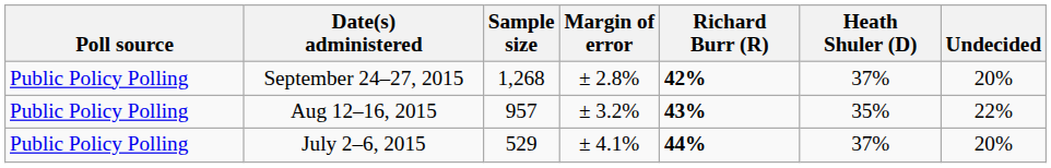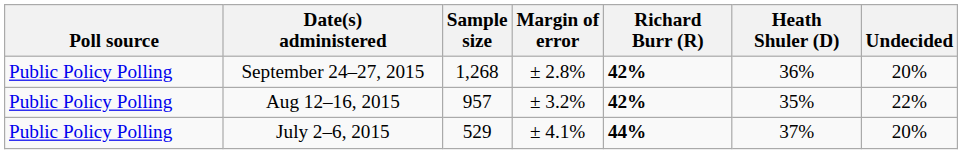 <table class="wikitable">
 <tr valign= bottom>
 <th style="width:175px;">Poll source</th>
 <th style="width:175px;">Date(s)<br>administered</th>
 <th class=small>Sample<br>size</th>
 <th class=small>Margin of<br>error</th>
 <th style="width:100px;">Richard<br>Burr (R)</th>
 <th style="width:100px;">Heath<br>Shuler (D)</th>
 <th>Undecided</th>
 </tr>
 <tr>
 <td><a href='#'>Public Policy Polling</a></td>
 <td align=center>September 24–27, 2015</td>
 <td align=center>1,268</td>
 <td align=center>± 2.8%</td>
 <td><strong>42%</strong></td>
-<td align=center>37%</td>
+<td align=center>36%</td>
 <td align=center>20%</td>
 </tr>
 <tr>
 <td><a href='#'>Public Policy Polling</a></td>
 <td align=center>Aug 12–16, 2015</td>
 <td align=center>957</td>
 <td align=center>± 3.2%</td>
-<td><strong>43%</strong></td>
+<td><strong>42%</strong></td>
 <td align=center>35%</td>
 <td align=center>22%</td>
 </tr>
 <tr>
 <td><a href='#'>Public Policy Polling</a></td>
 <td align=center>July 2–6, 2015</td>
 <td align=center>529</td>
 <td align=center>± 4.1%</td>
 <td><strong>44%</strong></td>
 <td align=center>37%</td>
 <td align=center>20%</td>
 </tr>
 </table>
